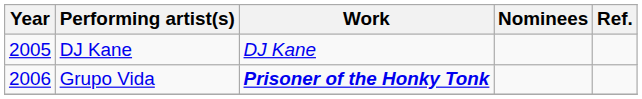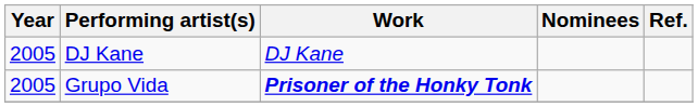 <table class="wikitable sortable">
 <tr>
 <th>Year</th>
 <th>Performing artist(s)</th>
 <th>Work</th>
 <th class=unsortable>Nominees</th>
 <th class=unsortable>Ref.</th>
 </tr>
 <tr>
 <td align="center"><a href='#'>2005</a></td>
 <td><a href='#'>DJ Kane</a></td>
 <td><em><a href='#'>DJ Kane</a></em></td>
 <td></td>
 <td align="center"></td>
 </tr>
 <tr>
-<td align="center"><a href='#'>2006</a></td>
+<td align="center"><a href='#'>2005</a></td>
 <td><a href='#'>Grupo Vida</a></td>
 <td><strong><em><a href='#'>Prisoner of the Honky Tonk</a></em></strong></td>
 <td></td>
 <td align="center"></td>
 </tr>
 <tr>
 </tr>
 </table>
